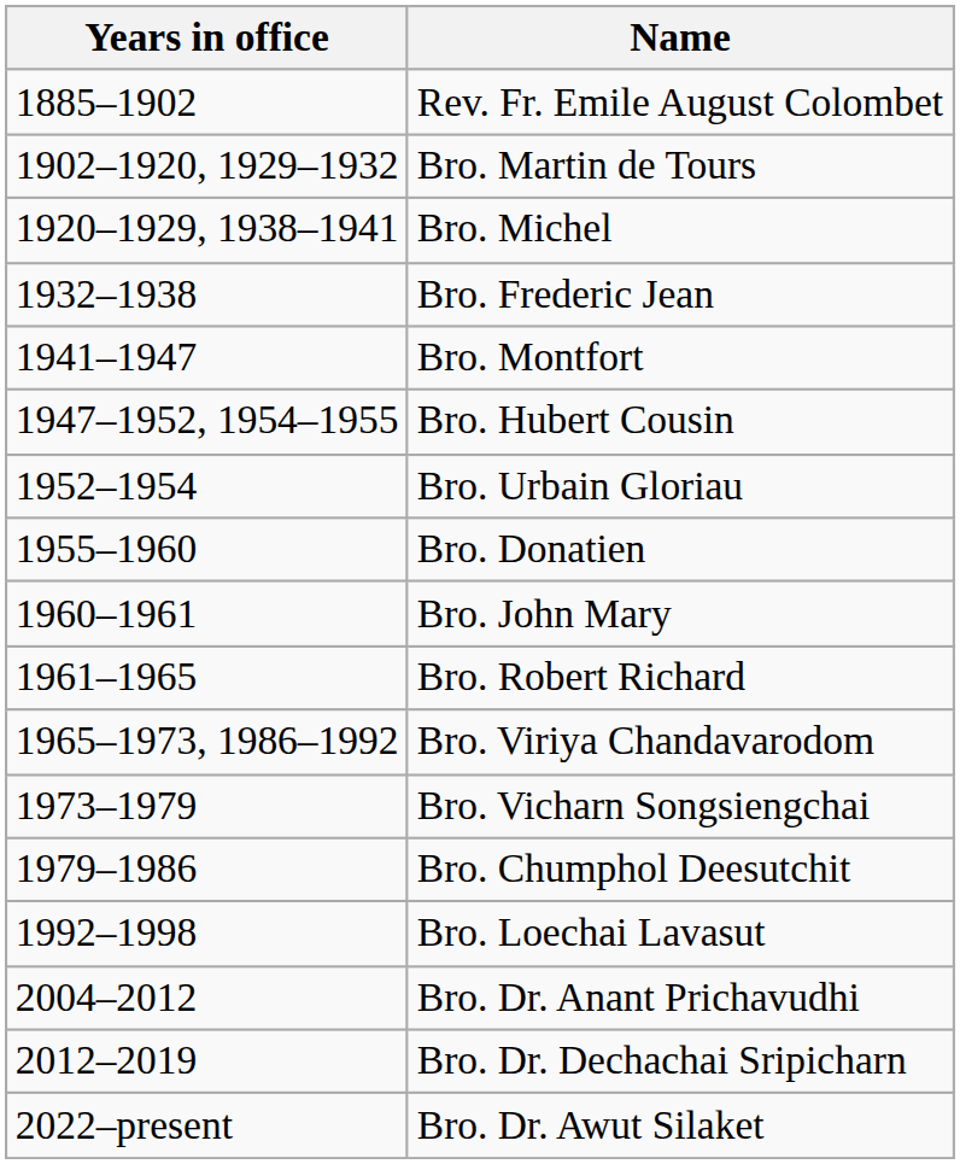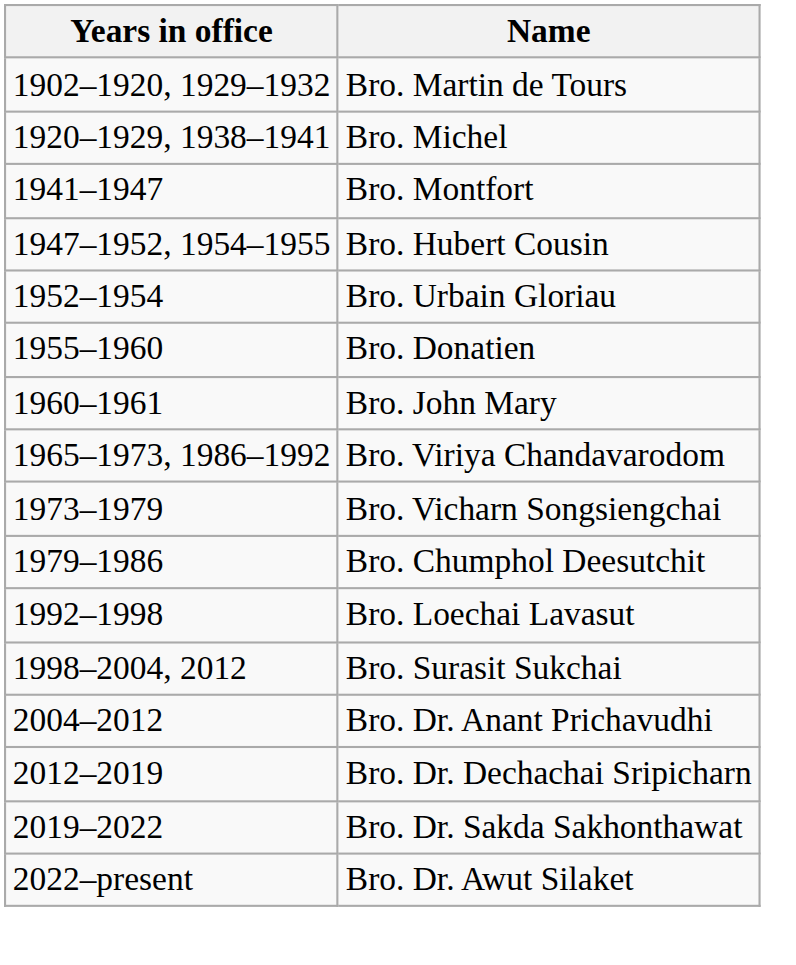 <table class="wikitable">
 <tr>
 <th>Years in office</th>
 <th>Name</th>
-</tr>
-<tr>
-<td>1885–1902</td>
-<td>Rev. Fr. Emile August Colombet</td>
 </tr>
 <tr>
 <td>1902–1920, 1929–1932</td>
 <td>Bro. Martin de Tours</td>
 </tr>
 <tr>
 <td>1920–1929, 1938–1941</td>
 <td>Bro. Michel</td>
-</tr>
-<tr>
-<td>1932–1938</td>
-<td>Bro. Frederic Jean</td>
 </tr>
 <tr>
 <td>1941–1947</td>
 <td>Bro. Montfort</td>
 </tr>
 <tr>
 <td>1947–1952, 1954–1955</td>
 <td>Bro. Hubert Cousin</td>
 </tr>
 <tr>
 <td>1952–1954</td>
 <td>Bro. Urbain Gloriau</td>
 </tr>
 <tr>
 <td>1955–1960</td>
 <td>Bro. Donatien</td>
 </tr>
 <tr>
 <td>1960–1961</td>
 <td>Bro. John Mary</td>
 </tr>
 <tr>
-<td>1961–1965</td>
-<td>Bro. Robert Richard</td>
-</tr>
-<tr>
 <td>1965–1973, 1986–1992</td>
 <td>Bro. Viriya Chandavarodom</td>
 </tr>
 <tr>
 <td>1973–1979</td>
 <td>Bro. Vicharn Songsiengchai</td>
 </tr>
 <tr>
 <td>1979–1986</td>
 <td>Bro. Chumphol Deesutchit</td>
 </tr>
 <tr>
 <td>1992–1998</td>
 <td>Bro. Loechai Lavasut</td>
 </tr>
 <tr>
+<td>1998–2004, 2012</td>
+<td>Bro. Surasit Sukchai</td>
+</tr>
+<tr>
 <td>2004–2012</td>
 <td>Bro. Dr. Anant Prichavudhi</td>
 </tr>
 <tr>
 <td>2012–2019</td>
 <td>Bro. Dr. Dechachai Sripicharn</td>
 </tr>
 <tr>
+<td>2019–2022</td>
+<td>Bro. Dr. Sakda Sakhonthawat</td>
+</tr>
+<tr>
 <td>2022–present</td>
 <td>Bro. Dr. Awut Silaket</td>
 </tr>
 </table>
